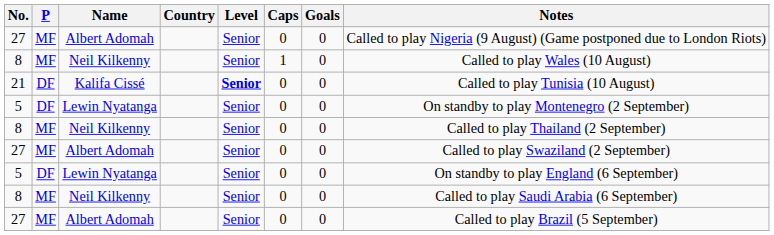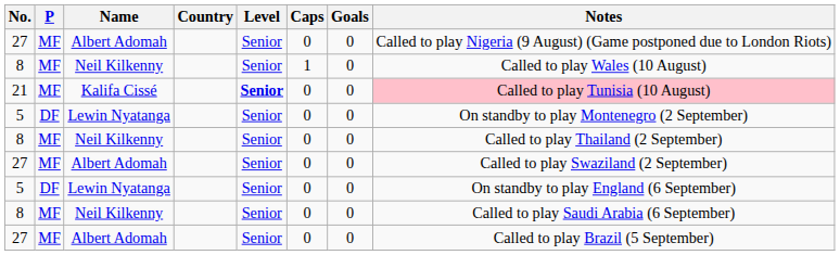 <table class="wikitable" style="text-align: center;">
 <tr>
 <th>No.</th>
 <th><a href='#'>P</a></th>
 <th>Name</th>
 <th>Country</th>
 <th>Level</th>
 <th>Caps</th>
 <th>Goals</th>
 <th>Notes</th>
 </tr>
 <tr>
 <td>27</td>
 <td><a href='#'>MF</a></td>
 <td><a href='#'>Albert Adomah</a></td>
 <td align=left></td>
 <td><a href='#'>Senior</a></td>
 <td>0</td>
 <td>0</td>
 <td>Called to play <a href='#'>Nigeria</a> (9 August) (Game postponed due to London Riots)</td>
 </tr>
 <tr>
 <td>8</td>
 <td><a href='#'>MF</a></td>
 <td><a href='#'>Neil Kilkenny</a></td>
 <td align=left></td>
 <td><a href='#'>Senior</a></td>
 <td>1</td>
 <td>0</td>
 <td>Called to play <a href='#'>Wales</a> (10 August)</td>
 </tr>
 <tr>
 <td>21</td>
-<td><a href='#'>DF</a></td>
+<td><a href='#'>MF</a></td>
 <td><a href='#'>Kalifa Cissé</a></td>
 <td align=left></td>
 <td><strong><a href='#'>Senior</a></strong></td>
 <td>0</td>
 <td>0</td>
-<td>Called to play <a href='#'>Tunisia</a> (10 August)</td>
+<td style="background: pink;">Called to play <a href='#'>Tunisia</a> (10 August)</td>
 </tr>
 <tr>
 <td>5</td>
 <td><a href='#'>DF</a></td>
 <td><a href='#'>Lewin Nyatanga</a></td>
 <td align=left></td>
 <td><a href='#'>Senior</a></td>
 <td>0</td>
 <td>0</td>
 <td>On standby to play <a href='#'>Montenegro</a> (2 September)</td>
 </tr>
 <tr>
 <td>8</td>
 <td><a href='#'>MF</a></td>
 <td><a href='#'>Neil Kilkenny</a></td>
 <td align=left></td>
 <td><a href='#'>Senior</a></td>
 <td>0</td>
 <td>0</td>
 <td>Called to play <a href='#'>Thailand</a> (2 September)</td>
 </tr>
 <tr>
 <td>27</td>
 <td><a href='#'>MF</a></td>
 <td><a href='#'>Albert Adomah</a></td>
 <td align=left></td>
 <td><a href='#'>Senior</a></td>
 <td>0</td>
 <td>0</td>
 <td>Called to play <a href='#'>Swaziland</a> (2 September)</td>
 </tr>
 <tr>
 <td>5</td>
 <td><a href='#'>DF</a></td>
 <td><a href='#'>Lewin Nyatanga</a></td>
 <td align=left></td>
 <td><a href='#'>Senior</a></td>
 <td>0</td>
 <td>0</td>
 <td>On standby to play <a href='#'>England</a> (6 September)</td>
 </tr>
 <tr>
 <td>8</td>
 <td><a href='#'>MF</a></td>
 <td><a href='#'>Neil Kilkenny</a></td>
 <td align=left></td>
 <td><a href='#'>Senior</a></td>
 <td>0</td>
 <td>0</td>
 <td>Called to play <a href='#'>Saudi Arabia</a> (6 September)</td>
 </tr>
 <tr>
 <td>27</td>
 <td><a href='#'>MF</a></td>
 <td><a href='#'>Albert Adomah</a></td>
 <td align=left></td>
 <td><a href='#'>Senior</a></td>
 <td>0</td>
 <td>0</td>
 <td>Called to play <a href='#'>Brazil</a> (5 September)</td>
 </tr>
 </table>
